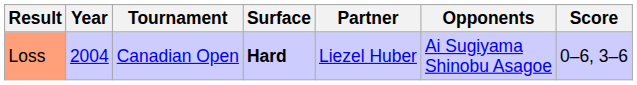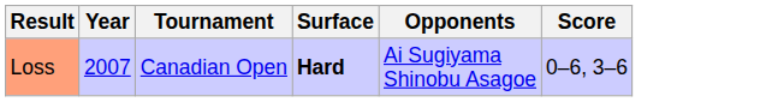 <table class="wikitable sortable">
 <tr>
 <th>Result</th>
 <th>Year</th>
 <th>Tournament</th>
 <th>Surface</th>
-<th>Partner</th>
 <th>Opponents</th>
 <th>Score</th>
 </tr>
 <tr bgcolor=#ccf>
 <td bgcolor=ffa07a>Loss</td>
-<td><a href='#'>2004</a></td>
+<td><a href='#'>2007</a></td>
 <td><a href='#'>Canadian Open</a></td>
 <td><strong>Hard</strong></td>
-<td> <a href='#'>Liezel Huber</a></td>
 <td> <a href='#'>Ai Sugiyama</a> <br>  <a href='#'>Shinobu Asagoe</a></td>
 <td>0–6, 3–6</td>
 </tr>
 </table>
